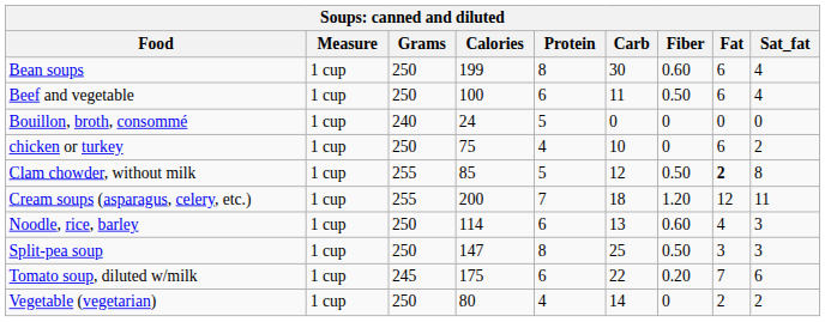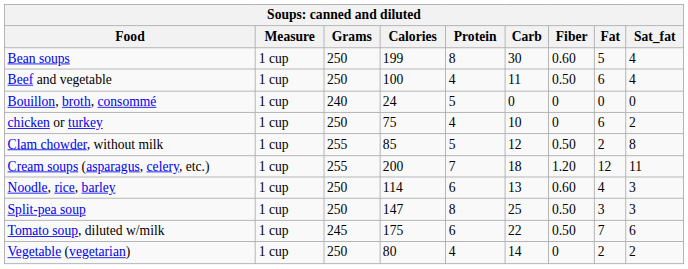 <table class="wikitable collapsible collapsed" style="min-width:50em">
 <tr>
 <th colspan=9>Soups: canned and diluted</th>
 </tr>
 <tr>
 <th>Food</th>
 <th>Measure</th>
 <th>Grams</th>
 <th>Calories</th>
 <th>Protein</th>
 <th>Carb</th>
 <th>Fiber</th>
 <th>Fat</th>
 <th>Sat_fat</th>
 </tr>
 <tr>
 <td><a href='#'>Bean soups</a></td>
 <td>1 cup</td>
 <td>250</td>
 <td>199</td>
 <td>8</td>
 <td>30</td>
 <td>0.60</td>
-<td>6</td>
+<td>5</td>
 <td>4</td>
 </tr>
 <tr>
 <td><a href='#'>Beef</a> and vegetable</td>
 <td>1 cup</td>
 <td>250</td>
 <td>100</td>
-<td>6</td>
+<td>4</td>
 <td>11</td>
 <td>0.50</td>
 <td>6</td>
 <td>4</td>
 </tr>
 <tr>
 <td><a href='#'>Bouillon</a>, <a href='#'>broth</a>, <a href='#'>consommé</a></td>
 <td>1 cup</td>
 <td>240</td>
 <td>24</td>
 <td>5</td>
 <td>0</td>
 <td>0</td>
 <td>0</td>
 <td>0</td>
 </tr>
 <tr>
 <td><a href='#'>chicken</a> or <a href='#'>turkey</a></td>
 <td>1 cup</td>
 <td>250</td>
 <td>75</td>
 <td>4</td>
 <td>10</td>
 <td>0</td>
 <td>6</td>
 <td>2</td>
 </tr>
 <tr>
 <td><a href='#'>Clam chowder</a>, without milk</td>
 <td>1 cup</td>
 <td>255</td>
 <td>85</td>
 <td>5</td>
 <td>12</td>
 <td>0.50</td>
-<td><strong>2</strong></td>
+<td>2</td>
 <td>8</td>
 </tr>
 <tr>
 <td><a href='#'>Cream soups</a> (<a href='#'>asparagus</a>, <a href='#'>celery</a>, etc.)</td>
 <td>1 cup</td>
 <td>255</td>
 <td>200</td>
 <td>7</td>
 <td>18</td>
 <td>1.20</td>
 <td>12</td>
 <td>11</td>
 </tr>
 <tr>
 <td><a href='#'>Noodle</a>, <a href='#'>rice</a>, <a href='#'>barley</a></td>
 <td>1 cup</td>
 <td>250</td>
 <td>114</td>
 <td>6</td>
 <td>13</td>
 <td>0.60</td>
 <td>4</td>
 <td>3</td>
 </tr>
 <tr>
 <td><a href='#'>Split-pea soup</a></td>
 <td>1 cup</td>
 <td>250</td>
 <td>147</td>
 <td>8</td>
 <td>25</td>
 <td>0.50</td>
 <td>3</td>
 <td>3</td>
 </tr>
 <tr>
 <td><a href='#'>Tomato soup</a>, diluted w/milk</td>
 <td>1 cup</td>
 <td>245</td>
 <td>175</td>
 <td>6</td>
 <td>22</td>
-<td>0.20</td>
+<td>0.50</td>
 <td>7</td>
 <td>6</td>
 </tr>
 <tr>
 <td><a href='#'>Vegetable</a> (<a href='#'>vegetarian</a>)</td>
 <td>1 cup</td>
 <td>250</td>
 <td>80</td>
 <td>4</td>
 <td>14</td>
 <td>0</td>
 <td>2</td>
 <td>2</td>
 </tr>
 </table>
